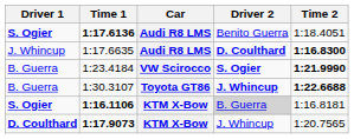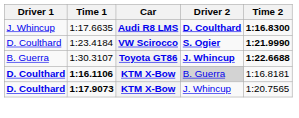 <table class="wikitable">
 <tr>
 <th>Driver 1</th>
 <th>Time 1</th>
 <th>Car</th>
 <th>Driver 2</th>
 <th>Time 2</th>
 </tr>
 <tr>
-<td><strong> <a href='#'>S. Ogier</a></strong></td>
-<td><strong>1:17.6136</strong></td>
-<th><a href='#'>Audi R8 LMS</a></th>
-<td> <a href='#'>Benito Guerra</a></td>
-<td>1:18.4051</td>
-</tr>
-<tr>
 <td> <a href='#'>J. Whincup</a></td>
 <td>1:17.6635</td>
 <th><a href='#'>Audi R8 LMS</a></th>
 <td><strong> <a href='#'>D. Coulthard</a></strong></td>
 <td><strong>1:16.8300</strong></td>
 </tr>
 <tr>
-<td> <a href='#'>B. Guerra</a></td>
+<td> <a href='#'>D. Coulthard</a></td>
 <td>1:23.4184</td>
 <th><a href='#'>VW Scirocco</a></th>
 <td><strong> <a href='#'>S. Ogier</a></strong></td>
 <td><strong>1:21.9990</strong></td>
 </tr>
 <tr>
 <td> <a href='#'>B. Guerra</a></td>
 <td>1:30.3107 </td>
 <th><a href='#'>Toyota GT86</a></th>
 <td><strong> <a href='#'>J. Whincup</a></strong></td>
 <td><strong>1:22.6688</strong></td>
 </tr>
 <tr>
-<td><strong> <a href='#'>S. Ogier</a></strong></td>
+<td><strong> <a href='#'>D. Coulthard</a></strong></td>
 <td><strong>1:16.1106</strong></td>
 <th><a href='#'>KTM X-Bow</a></th>
 <td style="background: lightgrey;"> <a href='#'>B. Guerra</a></td>
 <td>1:16.8181</td>
 </tr>
 <tr>
 <td><strong> <a href='#'>D. Coulthard</a></strong></td>
 <td><strong>1:17.9073</strong></td>
 <th><a href='#'>KTM X-Bow</a></th>
 <td> <a href='#'>J. Whincup</a></td>
 <td>1:20.7565 </td>
 </tr>
 </table>
